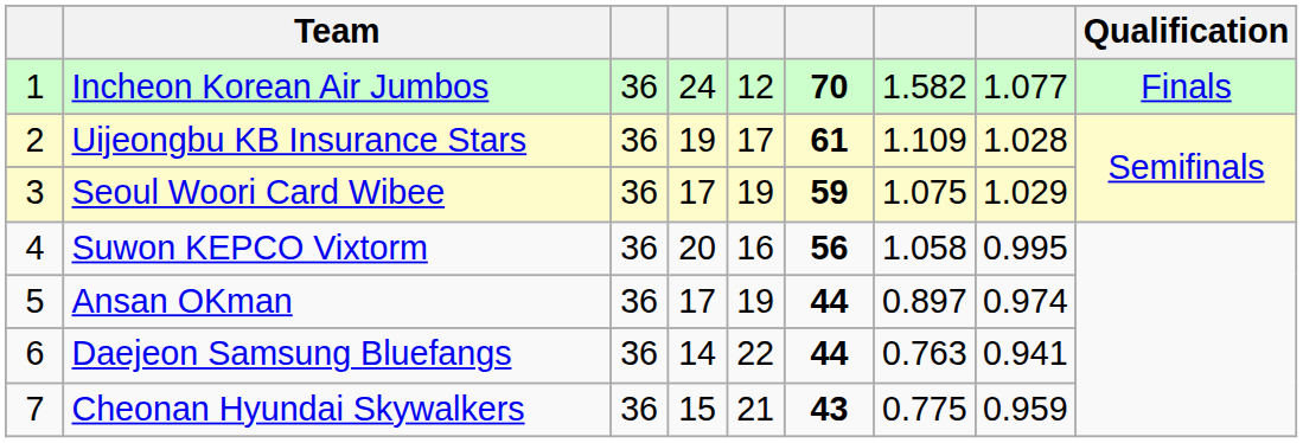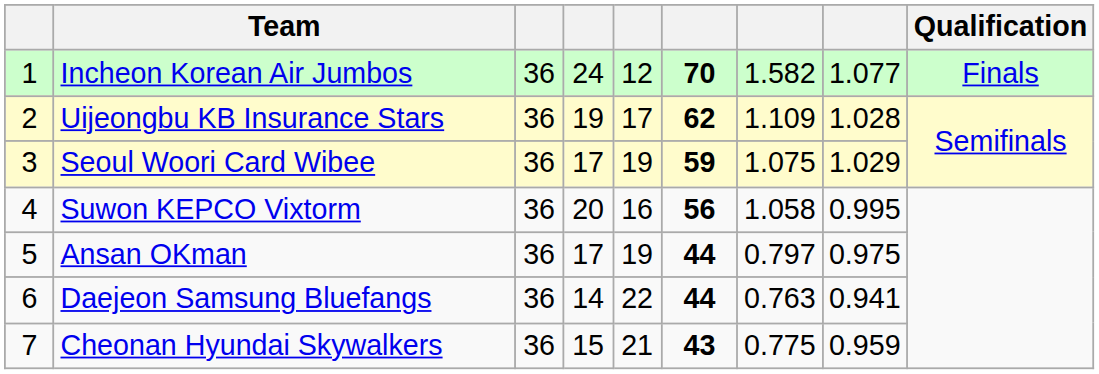 <table class="wikitable" style="text-align:center;">
 <tr>
 <th width=20></th>
 <th width=250>Team</th>
 <th width=20></th>
 <th width=20></th>
 <th width=20></th>
 <th width=35></th>
 <th width=35></th>
 <th width=35></th>
 <th width=50>Qualification</th>
 </tr>
 <tr bgcolor=#ccffcc>
 <td>1</td>
 <td align=left><a href='#'>Incheon Korean Air Jumbos</a></td>
 <td>36</td>
 <td>24</td>
 <td>12</td>
 <td><strong>70</strong></td>
 <td>1.582</td>
 <td>1.077</td>
 <td><a href='#'>Finals</a></td>
 </tr>
 <tr bgcolor=#fffccc>
 <td>2</td>
 <td align=left><a href='#'>Uijeongbu KB Insurance Stars</a></td>
 <td>36</td>
 <td>19</td>
 <td>17</td>
-<td><strong>61</strong></td>
+<td><strong>62</strong></td>
 <td>1.109</td>
 <td>1.028</td>
 <td rowspan="2"><a href='#'>Semifinals</a></td>
 </tr>
 <tr bgcolor=#fffccc>
 <td>3</td>
 <td align=left><a href='#'>Seoul Woori Card Wibee</a></td>
 <td>36</td>
 <td>17</td>
 <td>19</td>
 <td><strong>59</strong></td>
 <td>1.075</td>
 <td>1.029</td>
 </tr>
 <tr>
 <td>4</td>
 <td align=left><a href='#'>Suwon KEPCO Vixtorm</a></td>
 <td>36</td>
 <td>20</td>
 <td>16</td>
 <td><strong>56</strong></td>
 <td>1.058</td>
 <td>0.995</td>
 <td rowspan="4"></td>
 </tr>
 <tr>
 <td>5</td>
 <td align=left><a href='#'>Ansan OKman</a></td>
 <td>36</td>
 <td>17</td>
 <td>19</td>
 <td><strong>44</strong></td>
-<td>0.897</td>
-<td>0.974</td>
+<td>0.797</td>
+<td>0.975</td>
 </tr>
 <tr>
 <td>6</td>
 <td align=left><a href='#'>Daejeon Samsung Bluefangs</a></td>
 <td>36</td>
 <td>14</td>
 <td>22</td>
 <td><strong>44</strong></td>
 <td>0.763</td>
 <td>0.941</td>
 </tr>
 <tr>
 <td>7</td>
 <td align=left><a href='#'>Cheonan Hyundai Skywalkers</a></td>
 <td>36</td>
 <td>15</td>
 <td>21</td>
 <td><strong>43</strong></td>
 <td>0.775</td>
 <td>0.959</td>
 </tr>
 </table>
